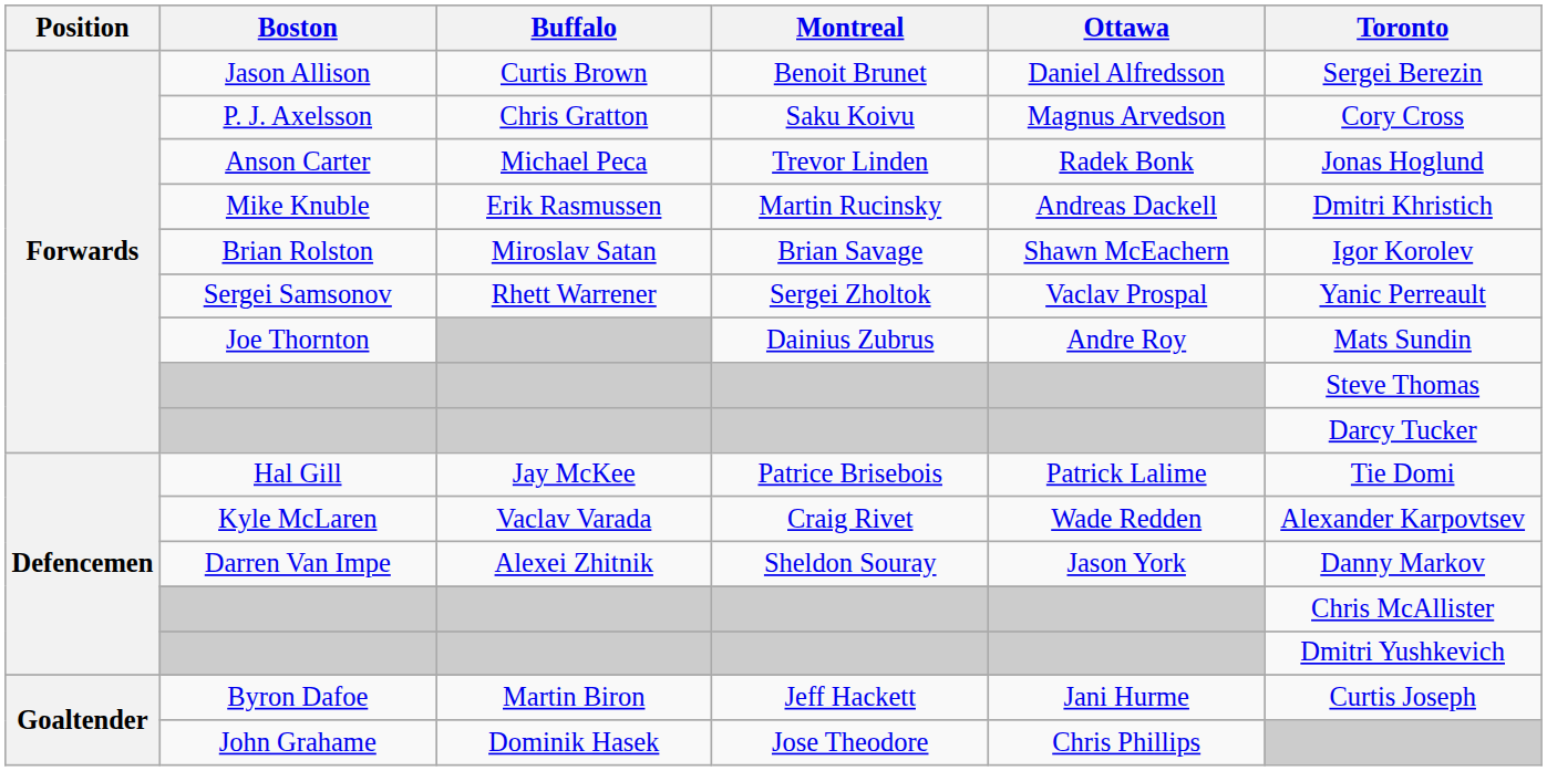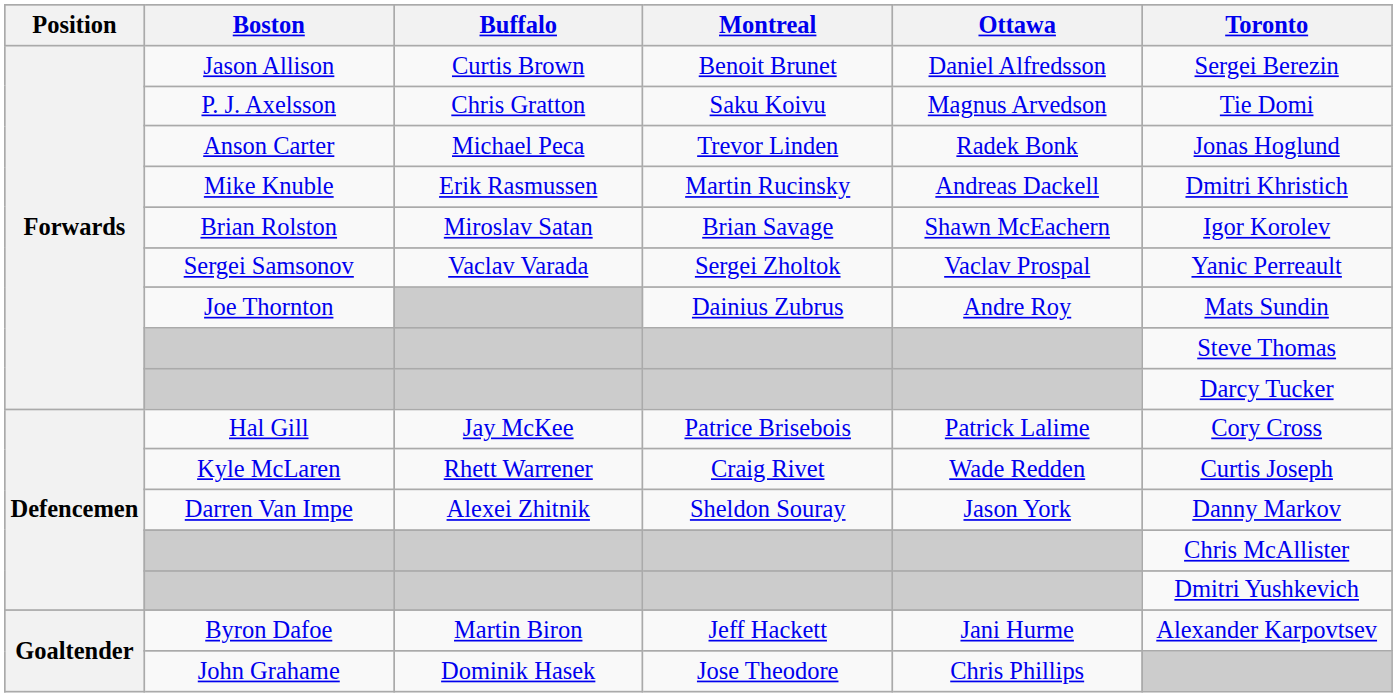 <table class="wikitable" style="font-size:90%;text-align:center;">
 <tr>
 <th scope=col>Position</th>
 <th scope=col width="140"><a href='#'>Boston</a></th>
 <th scope=col width="140"><a href='#'>Buffalo</a></th>
 <th scope=col width="140"><a href='#'>Montreal</a></th>
 <th scope=col width="140"><a href='#'>Ottawa</a></th>
 <th scope=col width="140"><a href='#'>Toronto</a></th>
 </tr>
 <tr>
 <th scope="row" rowspan="9">Forwards</th>
 <td><a href='#'>Jason Allison</a></td>
 <td><a href='#'>Curtis Brown</a></td>
 <td><a href='#'>Benoit Brunet</a></td>
 <td><a href='#'>Daniel Alfredsson</a></td>
 <td><a href='#'>Sergei Berezin</a></td>
 </tr>
 <tr>
 <td><a href='#'>P. J. Axelsson</a></td>
 <td><a href='#'>Chris Gratton</a></td>
 <td><a href='#'>Saku Koivu</a></td>
 <td><a href='#'>Magnus Arvedson</a></td>
-<td><a href='#'>Cory Cross</a></td>
+<td><a href='#'>Tie Domi</a></td>
 </tr>
 <tr>
 <td><a href='#'>Anson Carter</a></td>
 <td><a href='#'>Michael Peca</a></td>
 <td><a href='#'>Trevor Linden</a></td>
 <td><a href='#'>Radek Bonk</a></td>
 <td><a href='#'>Jonas Hoglund</a></td>
 </tr>
 <tr>
 <td><a href='#'>Mike Knuble</a></td>
 <td><a href='#'>Erik Rasmussen</a></td>
 <td><a href='#'>Martin Rucinsky</a></td>
 <td><a href='#'>Andreas Dackell</a></td>
 <td><a href='#'>Dmitri Khristich</a></td>
 </tr>
 <tr>
 <td><a href='#'>Brian Rolston</a></td>
 <td><a href='#'>Miroslav Satan</a></td>
 <td><a href='#'>Brian Savage</a></td>
 <td><a href='#'>Shawn McEachern</a></td>
 <td><a href='#'>Igor Korolev</a></td>
 </tr>
 <tr>
 <td><a href='#'>Sergei Samsonov</a></td>
-<td><a href='#'>Rhett Warrener</a></td>
+<td><a href='#'>Vaclav Varada</a></td>
 <td><a href='#'>Sergei Zholtok</a></td>
 <td><a href='#'>Vaclav Prospal</a></td>
 <td><a href='#'>Yanic Perreault</a></td>
 </tr>
 <tr>
 <td><a href='#'>Joe Thornton</a></td>
 <td style="background-color:#CCCCCC"></td>
 <td><a href='#'>Dainius Zubrus</a></td>
 <td><a href='#'>Andre Roy</a></td>
 <td><a href='#'>Mats Sundin</a></td>
 </tr>
 <tr>
 <td style="background-color:#CCCCCC"></td>
 <td style="background-color:#CCCCCC"></td>
 <td style="background-color:#CCCCCC"></td>
 <td style="background-color:#CCCCCC"></td>
 <td><a href='#'>Steve Thomas</a></td>
 </tr>
 <tr>
 <td style="background-color:#CCCCCC"></td>
 <td style="background-color:#CCCCCC"></td>
 <td style="background-color:#CCCCCC"></td>
 <td style="background-color:#CCCCCC"></td>
 <td><a href='#'>Darcy Tucker</a></td>
 </tr>
 <tr>
 <th scope="row" rowspan="5">Defencemen</th>
 <td><a href='#'>Hal Gill</a></td>
 <td><a href='#'>Jay McKee</a></td>
 <td><a href='#'>Patrice Brisebois</a></td>
 <td><a href='#'>Patrick Lalime</a></td>
-<td><a href='#'>Tie Domi</a></td>
+<td><a href='#'>Cory Cross</a></td>
 </tr>
 <tr>
 <td><a href='#'>Kyle McLaren</a></td>
-<td><a href='#'>Vaclav Varada</a></td>
+<td><a href='#'>Rhett Warrener</a></td>
 <td><a href='#'>Craig Rivet</a></td>
 <td><a href='#'>Wade Redden</a></td>
-<td><a href='#'>Alexander Karpovtsev</a></td>
+<td><a href='#'>Curtis Joseph</a></td>
 </tr>
 <tr>
 <td><a href='#'>Darren Van Impe</a></td>
 <td><a href='#'>Alexei Zhitnik</a></td>
 <td><a href='#'>Sheldon Souray</a></td>
 <td><a href='#'>Jason York</a></td>
 <td><a href='#'>Danny Markov</a></td>
 </tr>
 <tr>
 <td style="background-color:#CCCCCC"></td>
 <td style="background-color:#CCCCCC"></td>
 <td style="background-color:#CCCCCC"></td>
 <td style="background-color:#CCCCCC"></td>
 <td><a href='#'>Chris McAllister</a></td>
 </tr>
 <tr>
 <td style="background-color:#CCCCCC"></td>
 <td style="background-color:#CCCCCC"></td>
 <td style="background-color:#CCCCCC"></td>
 <td style="background-color:#CCCCCC"></td>
 <td><a href='#'>Dmitri Yushkevich</a></td>
 </tr>
 <tr>
 <th scope="row" rowspan="2">Goaltender</th>
 <td><a href='#'>Byron Dafoe</a></td>
 <td><a href='#'>Martin Biron</a></td>
 <td><a href='#'>Jeff Hackett</a></td>
 <td><a href='#'>Jani Hurme</a></td>
-<td><a href='#'>Curtis Joseph</a></td>
+<td><a href='#'>Alexander Karpovtsev</a></td>
 </tr>
 <tr>
 <td><a href='#'>John Grahame</a></td>
 <td><a href='#'>Dominik Hasek</a></td>
 <td><a href='#'>Jose Theodore</a></td>
 <td><a href='#'>Chris Phillips</a></td>
 <td style="background-color:#CCCCCC"></td>
 </tr>
 </table>
